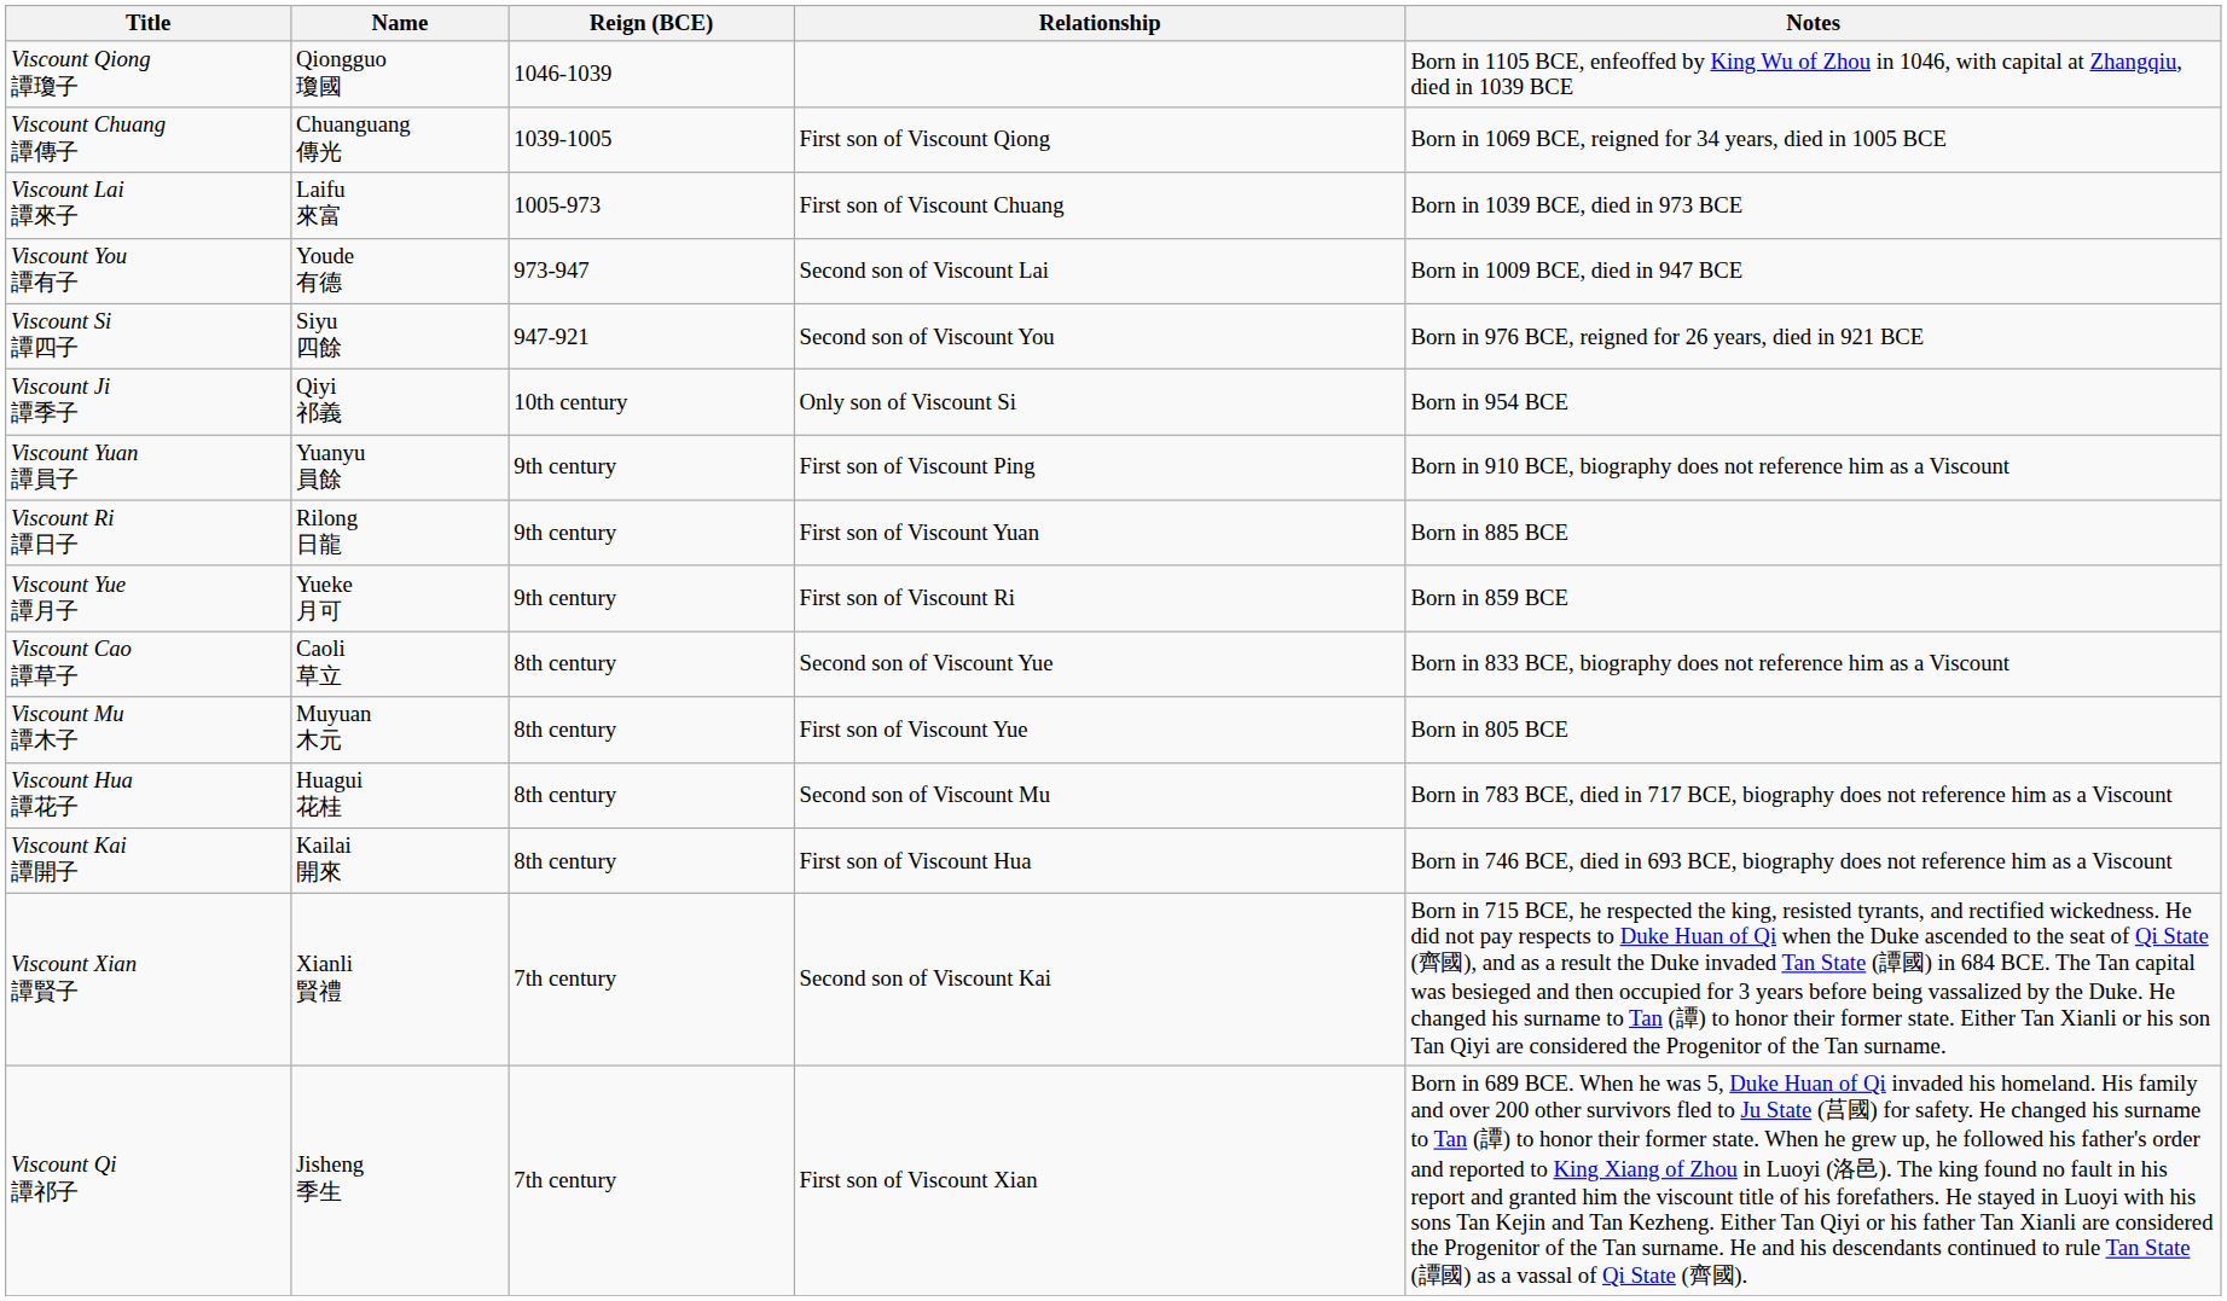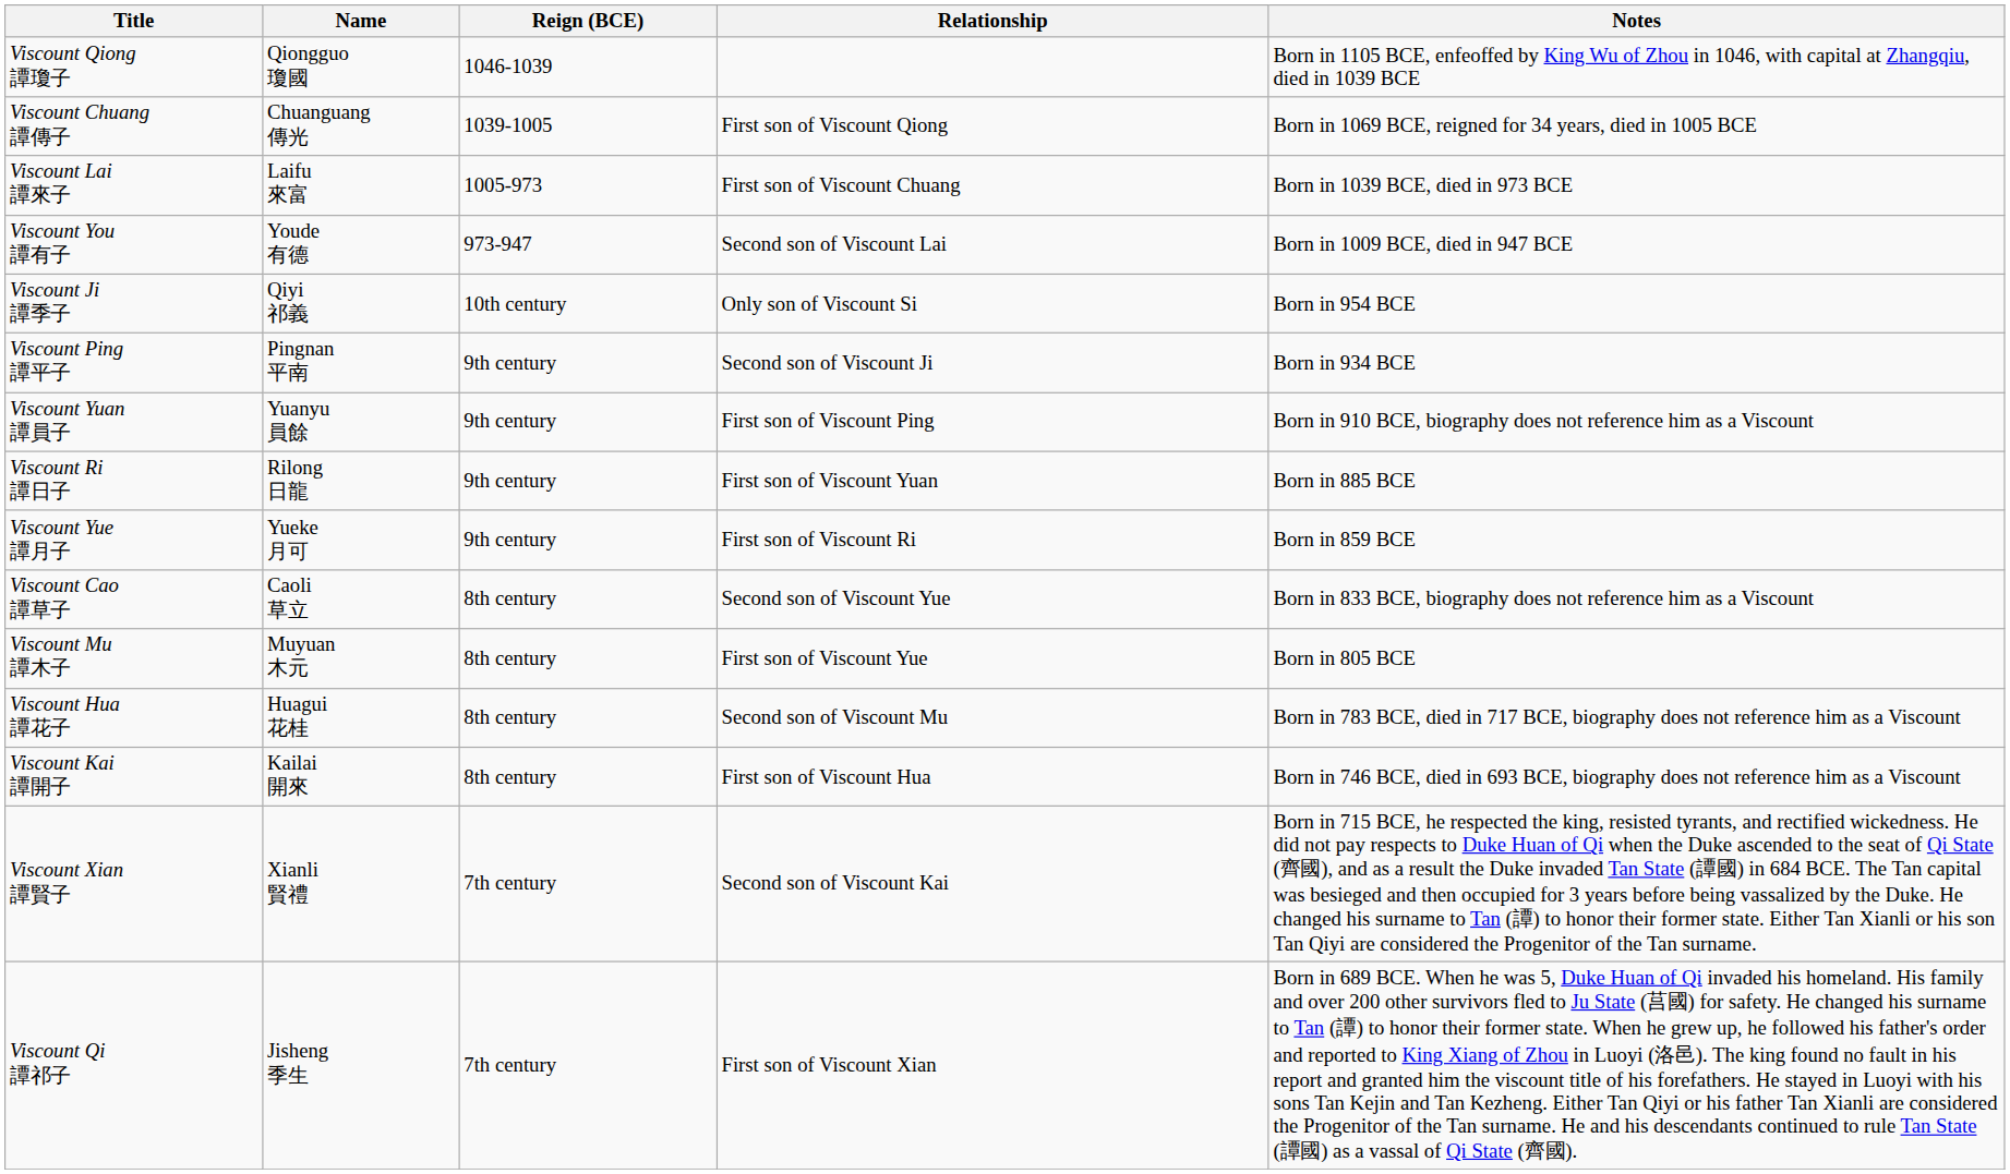 <table class="wikitable" >
 <tr>
 <th width=7%>Title</th>
 <th width=5%>Name</th>
 <th width=7%>Reign (BCE)</th>
 <th width=15%>Relationship</th>
 <th width=20%>Notes</th>
 </tr>
 <tr>
 <td><em>Viscount Qiong</em><br>譚瓊子</td>
 <td>Qiongguo<br>瓊國</td>
 <td>1046-1039</td>
 <td></td>
 <td>Born in 1105 BCE, enfeoffed by <a href='#'>King Wu of Zhou</a> in 1046, with capital at <a href='#'>Zhangqiu</a>, died in 1039 BCE</td>
 </tr>
 <tr>
 <td><em>Viscount Chuang</em><br>譚傳子</td>
 <td>Chuanguang<br>傳光</td>
 <td>1039-1005</td>
 <td>First son of Viscount Qiong</td>
 <td>Born in 1069 BCE, reigned for 34 years, died in 1005 BCE</td>
 </tr>
 <tr>
 <td><em>Viscount Lai</em><br>譚來子</td>
 <td>Laifu<br>來富</td>
 <td>1005-973</td>
 <td>First son of Viscount Chuang</td>
 <td>Born in 1039 BCE, died in 973 BCE</td>
 </tr>
 <tr>
 <td><em>Viscount You</em><br>譚有子</td>
 <td>Youde<br>有德</td>
 <td>973-947</td>
 <td>Second son of Viscount Lai</td>
 <td>Born in 1009 BCE, died in 947 BCE</td>
 </tr>
 <tr>
-<td><em>Viscount Si</em><br>譚四子</td>
-<td>Siyu<br>四餘</td>
-<td>947-921</td>
-<td>Second son of Viscount You</td>
-<td>Born in 976 BCE, reigned for 26 years, died in 921 BCE</td>
-</tr>
-<tr>
 <td><em>Viscount Ji</em><br>譚季子</td>
 <td>Qiyi<br>祁義</td>
 <td>10th century</td>
 <td>Only son of Viscount Si</td>
 <td>Born in 954 BCE</td>
+</tr>
+<tr>
+<td><em>Viscount Ping</em><br>譚平子</td>
+<td>Pingnan<br>平南</td>
+<td>9th century</td>
+<td>Second son of Viscount Ji</td>
+<td>Born in 934 BCE</td>
 </tr>
 <tr>
 <td><em>Viscount Yuan</em><br>譚員子</td>
 <td>Yuanyu<br>員餘</td>
 <td>9th century</td>
 <td>First son of Viscount Ping</td>
 <td>Born in 910 BCE, biography does not reference him as a Viscount</td>
 </tr>
 <tr>
 <td><em>Viscount Ri</em><br>譚日子</td>
 <td>Rilong<br>日龍</td>
 <td>9th century</td>
 <td>First son of Viscount Yuan</td>
 <td>Born in 885 BCE</td>
 </tr>
 <tr>
 <td><em>Viscount Yue</em><br>譚月子</td>
 <td>Yueke<br>月可</td>
 <td>9th century</td>
 <td>First son of Viscount Ri</td>
 <td>Born in 859 BCE</td>
 </tr>
 <tr>
 <td><em>Viscount Cao</em><br>譚草子</td>
 <td>Caoli<br>草立</td>
 <td>8th century</td>
 <td>Second son of Viscount Yue</td>
 <td>Born in 833 BCE, biography does not reference him as a Viscount</td>
 </tr>
 <tr>
 <td><em>Viscount Mu</em><br>譚木子</td>
 <td>Muyuan<br>木元</td>
 <td>8th century</td>
 <td>First son of Viscount Yue</td>
 <td>Born in 805 BCE</td>
 </tr>
 <tr>
 <td><em>Viscount Hua</em><br>譚花子</td>
 <td>Huagui<br>花桂</td>
 <td>8th century</td>
 <td>Second son of Viscount Mu</td>
 <td>Born in 783 BCE, died in 717 BCE, biography does not reference him as a Viscount</td>
 </tr>
 <tr>
 <td><em>Viscount Kai</em><br>譚開子</td>
 <td>Kailai<br>開來</td>
 <td>8th century</td>
 <td>First son of Viscount Hua</td>
 <td>Born in 746 BCE, died in 693 BCE, biography does not reference him as a Viscount</td>
 </tr>
 <tr>
 <td><em>Viscount Xian</em><br>譚賢子</td>
 <td>Xianli<br>賢禮</td>
 <td>7th century</td>
 <td>Second son of Viscount Kai</td>
 <td>Born in 715 BCE, he respected the king, resisted tyrants, and rectified wickedness. He did not pay respects to <a href='#'>Duke Huan of Qi</a> when the Duke ascended to the seat of <a href='#'>Qi State</a> (齊國), and as a result the Duke invaded <a href='#'>Tan State</a> (譚國) in 684 BCE. The Tan capital was besieged and then occupied for 3 years before being vassalized by the Duke. He changed his surname to <a href='#'>Tan</a> (譚) to honor their former state. Either Tan Xianli or his son Tan Qiyi are considered the Progenitor of the Tan surname.</td>
 </tr>
 <tr>
 <td><em>Viscount Qi</em><br>譚祁子</td>
 <td>Jisheng<br>季生</td>
 <td>7th century</td>
 <td>First son of Viscount Xian</td>
 <td>Born in 689 BCE. When he was 5, <a href='#'>Duke Huan of Qi</a> invaded his homeland. His family and over 200 other survivors fled to <a href='#'>Ju State</a> (莒國) for safety. He changed his surname to <a href='#'>Tan</a> (譚) to honor their former state. When he grew up, he followed his father's order and reported to <a href='#'>King Xiang of Zhou</a> in Luoyi (洛邑). The king found no fault in his report and granted him the viscount title of his forefathers. He stayed in Luoyi with his sons Tan Kejin and Tan Kezheng. Either Tan Qiyi or his father Tan Xianli are considered the Progenitor of the Tan surname. He and his descendants continued to rule <a href='#'>Tan State</a> (譚國) as a vassal of <a href='#'>Qi State</a> (齊國).</td>
 </tr>
 </table>
